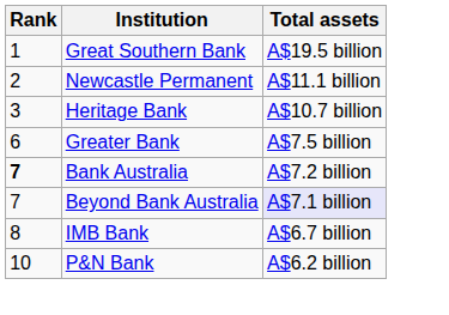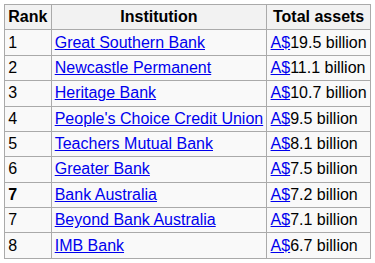 <table class="wikitable">
 <tr style="background:#d1e4fd;">
 <th>Rank</th>
 <th>Institution</th>
 <th>Total assets</th>
 </tr>
 <tr>
 <td>1</td>
 <td><a href='#'>Great Southern Bank</a></td>
 <td><a href='#'>A$</a>19.5 billion</td>
 </tr>
 <tr>
 <td>2</td>
 <td><a href='#'>Newcastle Permanent</a></td>
 <td><a href='#'>A$</a>11.1 billion</td>
 </tr>
 <tr>
 <td>3</td>
 <td><a href='#'>Heritage Bank</a></td>
 <td><a href='#'>A$</a>10.7 billion</td>
 </tr>
 <tr>
+<td>4</td>
+<td><a href='#'>People's Choice Credit Union</a></td>
+<td><a href='#'>A$</a>9.5 billion</td>
+</tr>
+<tr>
+<td>5</td>
+<td><a href='#'>Teachers Mutual Bank</a></td>
+<td><a href='#'>A$</a>8.1 billion</td>
+</tr>
+<tr>
 <td>6</td>
 <td><a href='#'>Greater Bank</a></td>
 <td><a href='#'>A$</a>7.5 billion</td>
 </tr>
 <tr>
 <td><strong>7</strong></td>
 <td><a href='#'>Bank Australia</a></td>
 <td><a href='#'>A$</a>7.2 billion</td>
 </tr>
 <tr>
 <td>7</td>
 <td><a href='#'>Beyond Bank Australia</a></td>
-<td style="background: lavender;"><a href='#'>A$</a>7.1 billion</td>
+<td><a href='#'>A$</a>7.1 billion</td>
 </tr>
 <tr>
 <td>8</td>
 <td><a href='#'>IMB Bank</a></td>
 <td><a href='#'>A$</a>6.7 billion</td>
 </tr>
-<tr>
-<td>10</td>
-<td><a href='#'>P&N Bank</a></td>
-<td><a href='#'>A$</a>6.2 billion</td>
-</tr>
 </table>
